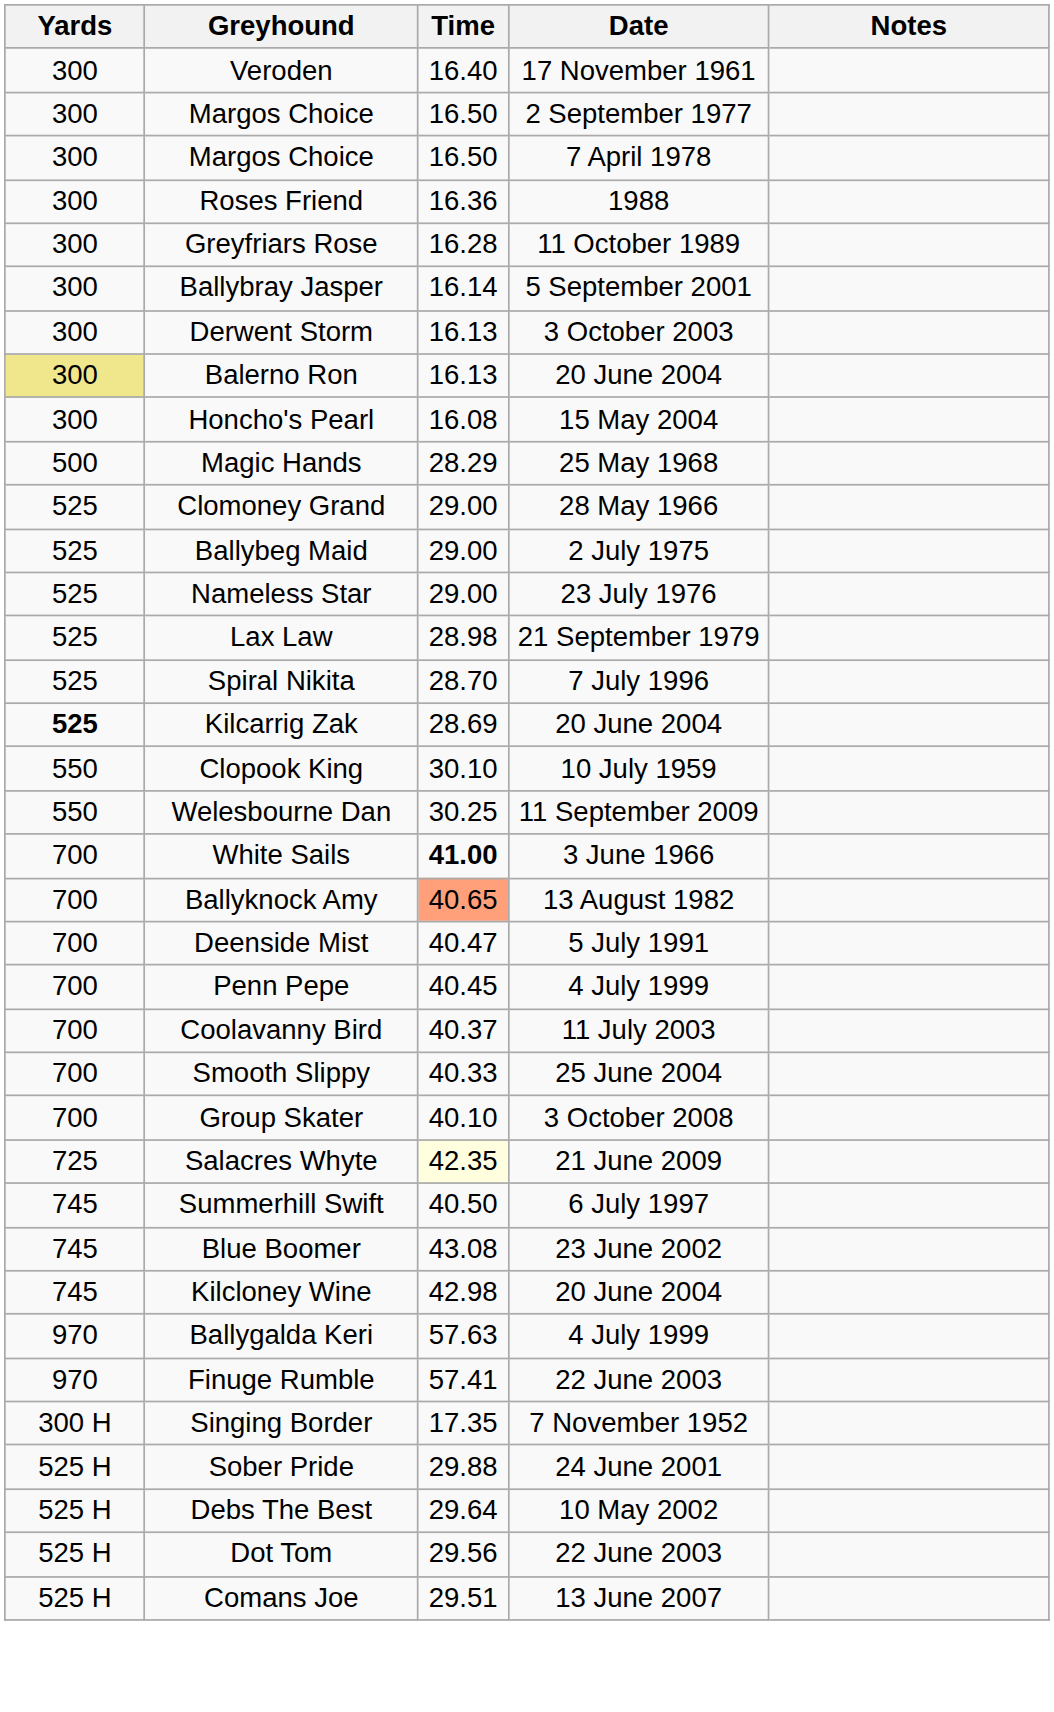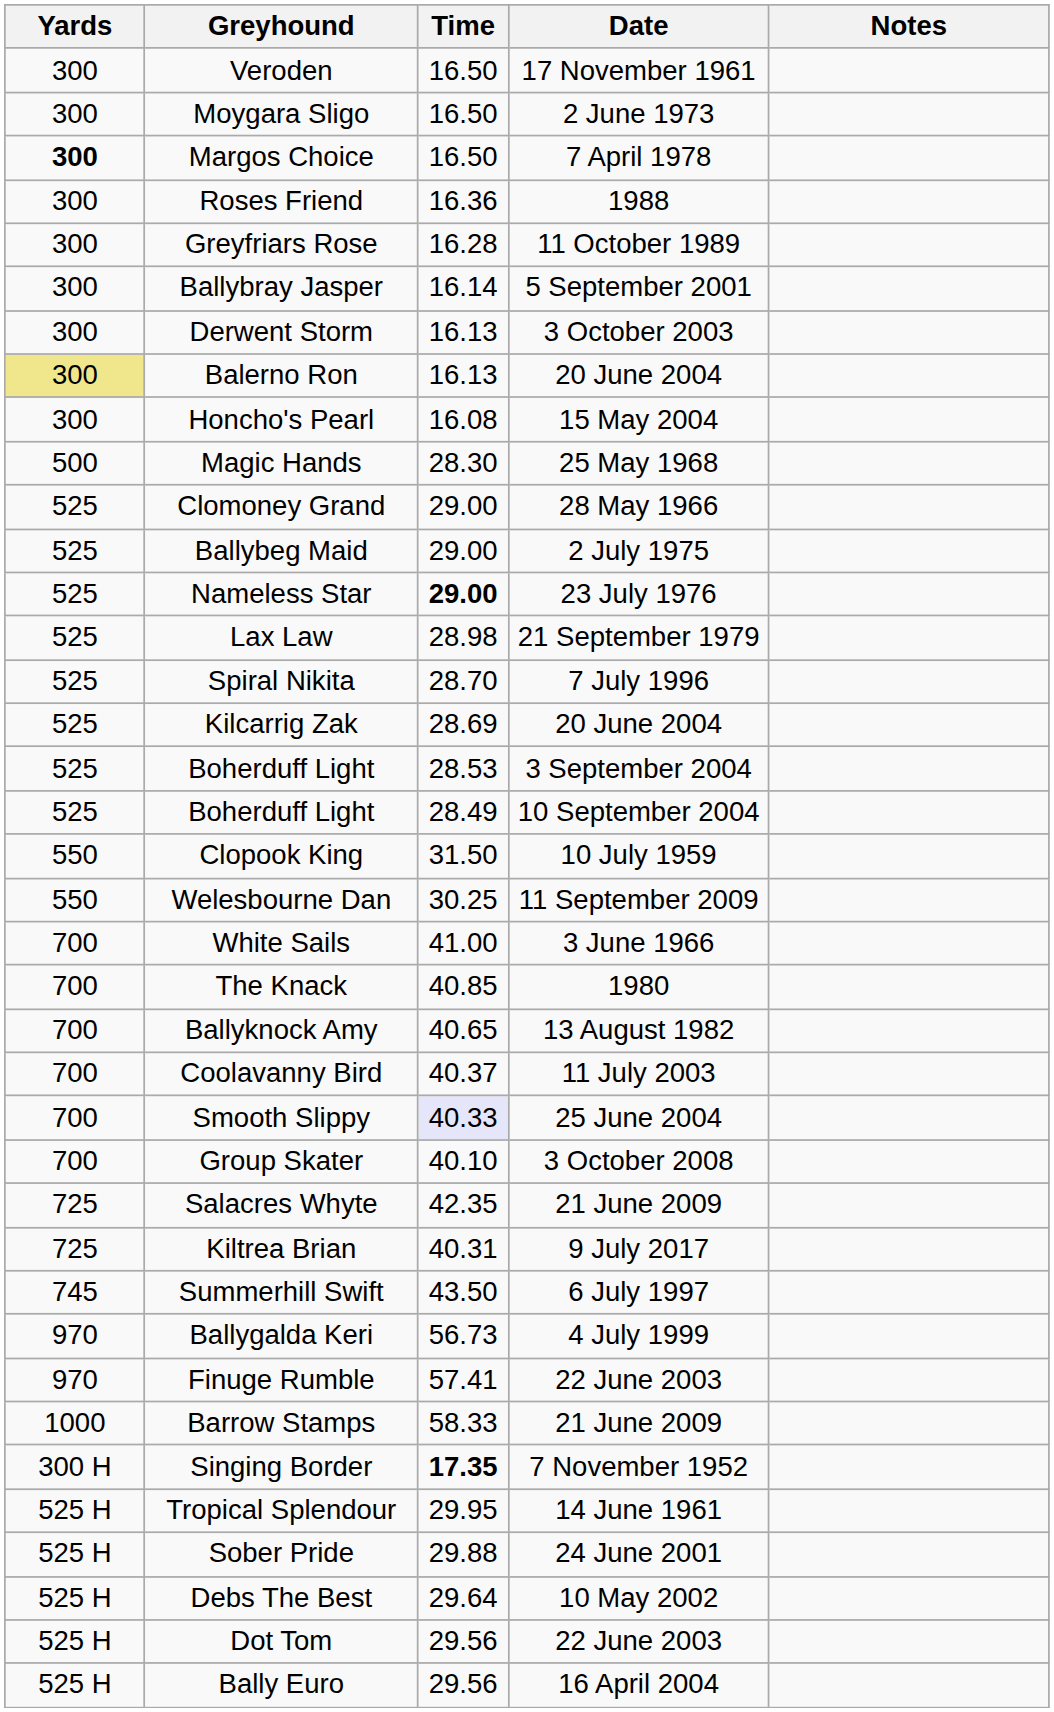 <table class="wikitable" style="font-size: 100%">
 <tr>
 <th width=100>Yards</th>
 <th width=200>Greyhound</th>
 <th width=50>Time</th>
 <th width=200>Date</th>
 <th width=250>Notes</th>
 </tr>
 <tr align=center>
 <td>300</td>
 <td>Veroden</td>
-<td>16.40</td>
+<td>16.50</td>
 <td>17 November 1961</td>
 <td></td>
 </tr>
 <tr align=center>
 <td>300</td>
-<td>Margos Choice</td>
+<td>Moygara Sligo</td>
 <td>16.50</td>
-<td>2 September 1977</td>
+<td>2 June 1973</td>
 <td></td>
 </tr>
 <tr align=center>
-<td>300</td>
+<td><strong>300</strong></td>
 <td>Margos Choice</td>
 <td>16.50</td>
 <td>7 April 1978</td>
 <td></td>
 </tr>
 <tr align=center>
 <td>300</td>
 <td>Roses Friend</td>
 <td>16.36</td>
 <td>1988</td>
 <td></td>
 </tr>
 <tr align=center>
 <td>300</td>
 <td>Greyfriars Rose</td>
 <td>16.28</td>
 <td>11 October 1989</td>
 <td></td>
 </tr>
 <tr align=center>
 <td>300</td>
 <td>Ballybray Jasper</td>
 <td>16.14</td>
 <td>5 September 2001</td>
 <td></td>
 </tr>
 <tr align=center>
 <td>300</td>
 <td>Derwent Storm</td>
 <td>16.13</td>
 <td>3 October 2003</td>
 <td></td>
 </tr>
 <tr align=center>
 <td style="background: khaki;">300</td>
 <td>Balerno Ron</td>
 <td>16.13</td>
 <td>20 June 2004</td>
 <td></td>
 </tr>
 <tr align=center>
 <td>300</td>
 <td>Honcho's Pearl</td>
 <td>16.08</td>
 <td>15 May 2004</td>
 <td></td>
 </tr>
 <tr align=center>
 <td>500</td>
 <td>Magic Hands</td>
-<td>28.29</td>
+<td>28.30</td>
 <td>25 May 1968</td>
 <td></td>
 </tr>
 <tr align=center>
 <td>525</td>
 <td>Clomoney Grand</td>
 <td>29.00</td>
 <td>28 May 1966</td>
 <td></td>
 </tr>
 <tr align=center>
 <td>525</td>
 <td>Ballybeg Maid</td>
 <td>29.00</td>
 <td>2 July 1975</td>
 <td></td>
 </tr>
 <tr align=center>
 <td>525</td>
 <td>Nameless Star</td>
-<td>29.00</td>
+<td><strong>29.00</strong></td>
 <td>23 July 1976</td>
 <td></td>
 </tr>
 <tr align=center>
 <td>525</td>
 <td>Lax Law</td>
 <td>28.98</td>
 <td>21 September 1979</td>
 <td></td>
 </tr>
 <tr align=center>
 <td>525</td>
 <td>Spiral Nikita</td>
 <td>28.70</td>
 <td>7 July 1996</td>
 <td></td>
 </tr>
 <tr align=center>
-<td><strong>525</strong></td>
+<td>525</td>
 <td>Kilcarrig Zak</td>
 <td>28.69</td>
 <td>20 June 2004</td>
 <td></td>
 </tr>
 <tr align=center>
+<td>525</td>
+<td>Boherduff Light</td>
+<td>28.53</td>
+<td>3 September 2004</td>
+<td></td>
+</tr>
+<tr align=center>
+<td>525</td>
+<td>Boherduff Light</td>
+<td>28.49</td>
+<td>10 September 2004</td>
+<td></td>
+</tr>
+<tr align=center>
 <td>550</td>
 <td>Clopook King</td>
-<td>30.10</td>
+<td>31.50</td>
 <td>10 July 1959</td>
 <td></td>
 </tr>
 <tr align=center>
 <td>550</td>
 <td>Welesbourne Dan</td>
 <td>30.25</td>
 <td>11 September 2009</td>
 <td></td>
 </tr>
 <tr align=center>
 <td>700</td>
 <td>White Sails</td>
-<td><strong>41.00</strong></td>
+<td>41.00</td>
 <td>3 June 1966</td>
 <td></td>
 </tr>
 <tr align=center>
 <td>700</td>
-<td>Ballyknock Amy</td>
-<td style="background: lightsalmon;">40.65</td>
-<td>13 August 1982</td>
+<td>The Knack</td>
+<td>40.85</td>
+<td>1980</td>
 <td></td>
 </tr>
 <tr align=center>
 <td>700</td>
-<td>Deenside Mist</td>
-<td>40.47</td>
-<td>5 July 1991</td>
-<td></td>
-</tr>
-<tr align=center>
-<td>700</td>
-<td>Penn Pepe</td>
-<td>40.45</td>
-<td>4 July 1999</td>
+<td>Ballyknock Amy</td>
+<td>40.65</td>
+<td>13 August 1982</td>
 <td></td>
 </tr>
 <tr align=center>
 <td>700</td>
 <td>Coolavanny Bird</td>
 <td>40.37</td>
 <td>11 July 2003</td>
 <td></td>
 </tr>
 <tr align=center>
 <td>700</td>
 <td>Smooth Slippy</td>
-<td>40.33</td>
+<td style="background: lavender;">40.33</td>
 <td>25 June 2004</td>
 <td></td>
 </tr>
 <tr align=center>
 <td>700</td>
 <td>Group Skater</td>
 <td>40.10</td>
 <td>3 October 2008</td>
 <td></td>
 </tr>
 <tr align=center>
 <td>725</td>
 <td>Salacres Whyte</td>
-<td style="background: lightyellow;">42.35</td>
+<td>42.35</td>
 <td>21 June 2009</td>
+<td></td>
+</tr>
+<tr align=center>
+<td>725</td>
+<td>Kiltrea Brian</td>
+<td>40.31</td>
+<td>9 July 2017</td>
 <td></td>
 </tr>
 <tr align=center>
 <td>745</td>
 <td>Summerhill Swift</td>
-<td>40.50</td>
+<td>43.50</td>
 <td>6 July 1997</td>
-<td></td>
-</tr>
-<tr align=center>
-<td>745</td>
-<td>Blue Boomer</td>
-<td>43.08</td>
-<td>23 June 2002</td>
-<td></td>
-</tr>
-<tr align=center>
-<td>745</td>
-<td>Kilcloney Wine</td>
-<td>42.98</td>
-<td>20 June 2004</td>
 <td></td>
 </tr>
 <tr align=center>
 <td>970</td>
 <td>Ballygalda Keri</td>
-<td>57.63</td>
+<td>56.73</td>
 <td>4 July 1999</td>
 <td></td>
 </tr>
 <tr align=center>
 <td>970</td>
 <td>Finuge Rumble</td>
 <td>57.41</td>
 <td>22 June 2003</td>
 <td></td>
 </tr>
 <tr align=center>
+<td>1000</td>
+<td>Barrow Stamps</td>
+<td>58.33</td>
+<td>21 June 2009</td>
+<td></td>
+</tr>
+<tr align=center>
 <td>300 H</td>
 <td>Singing Border</td>
-<td>17.35</td>
+<td><strong>17.35</strong></td>
 <td>7 November 1952</td>
+<td></td>
+</tr>
+<tr align=center>
+<td>525 H</td>
+<td>Tropical Splendour</td>
+<td>29.95</td>
+<td>14 June 1961</td>
 <td></td>
 </tr>
 <tr align=center>
 <td>525 H</td>
 <td>Sober Pride</td>
 <td>29.88</td>
 <td>24 June 2001</td>
 <td></td>
 </tr>
 <tr align=center>
 <td>525 H</td>
 <td>Debs The Best</td>
 <td>29.64</td>
 <td>10 May 2002</td>
 <td></td>
 </tr>
 <tr align=center>
 <td>525 H</td>
 <td>Dot Tom</td>
 <td>29.56</td>
 <td>22 June 2003</td>
 <td></td>
 </tr>
 <tr align=center>
 <td>525 H</td>
-<td>Comans Joe</td>
-<td>29.51</td>
-<td>13 June 2007</td>
+<td>Bally Euro</td>
+<td>29.56</td>
+<td>16 April 2004</td>
 <td></td>
 </tr>
 </table>
